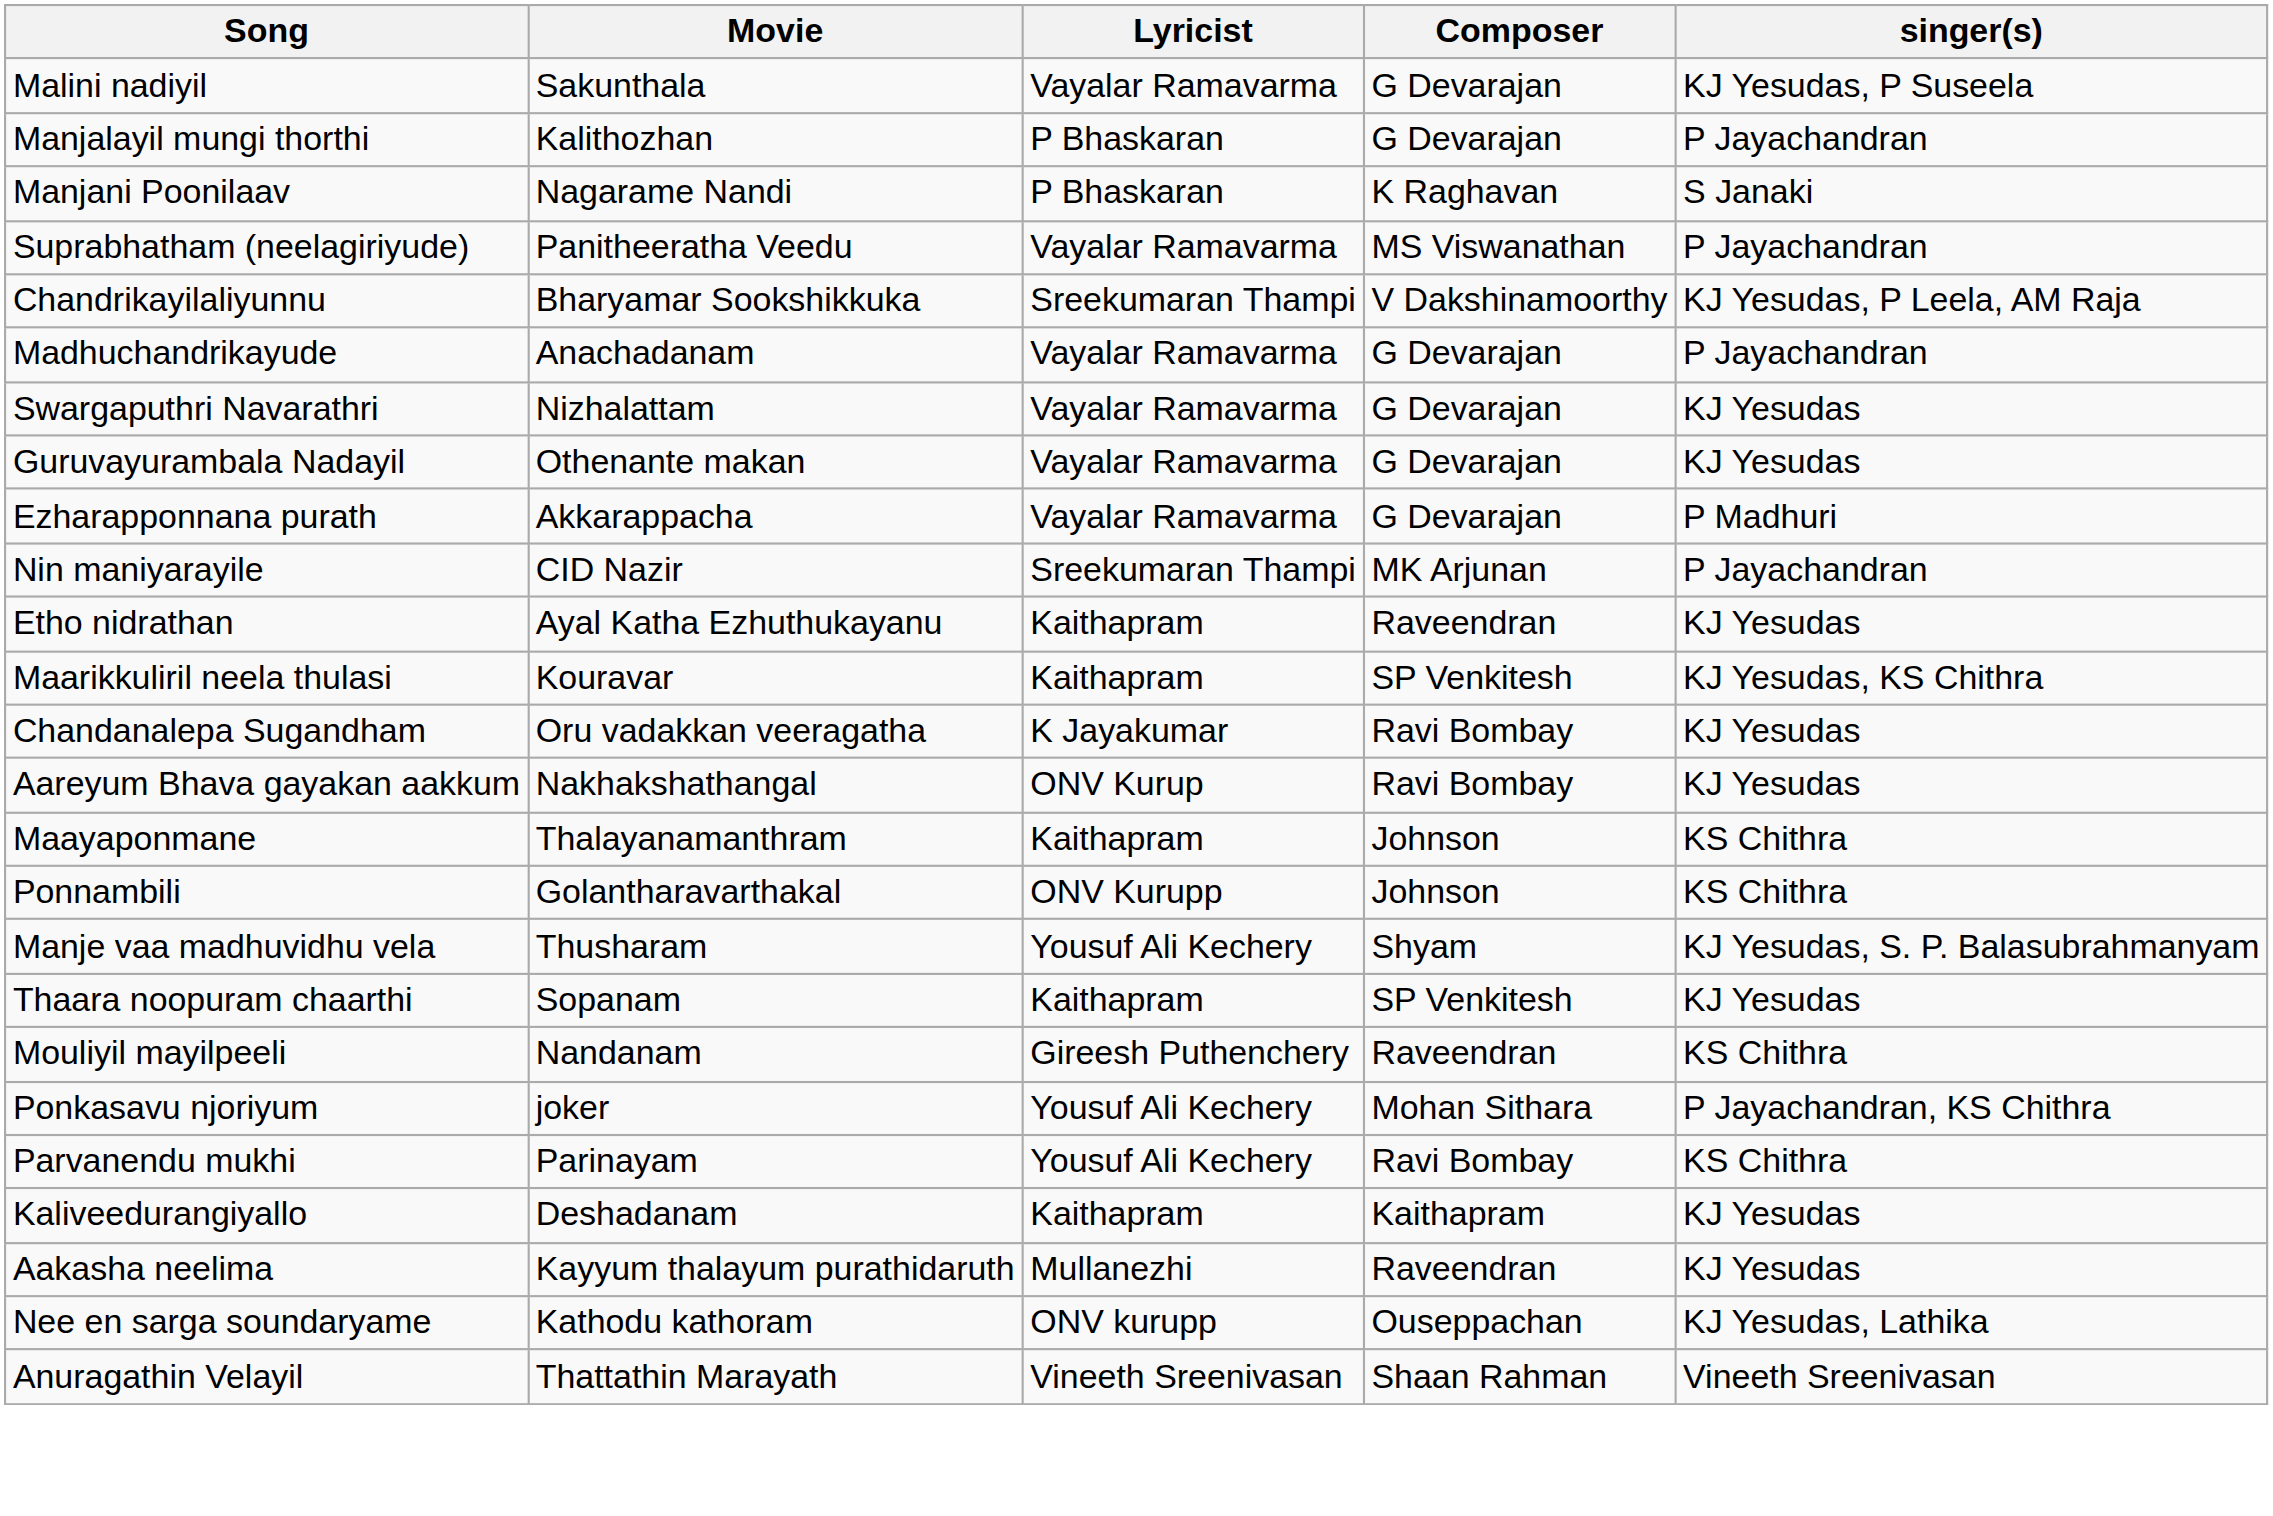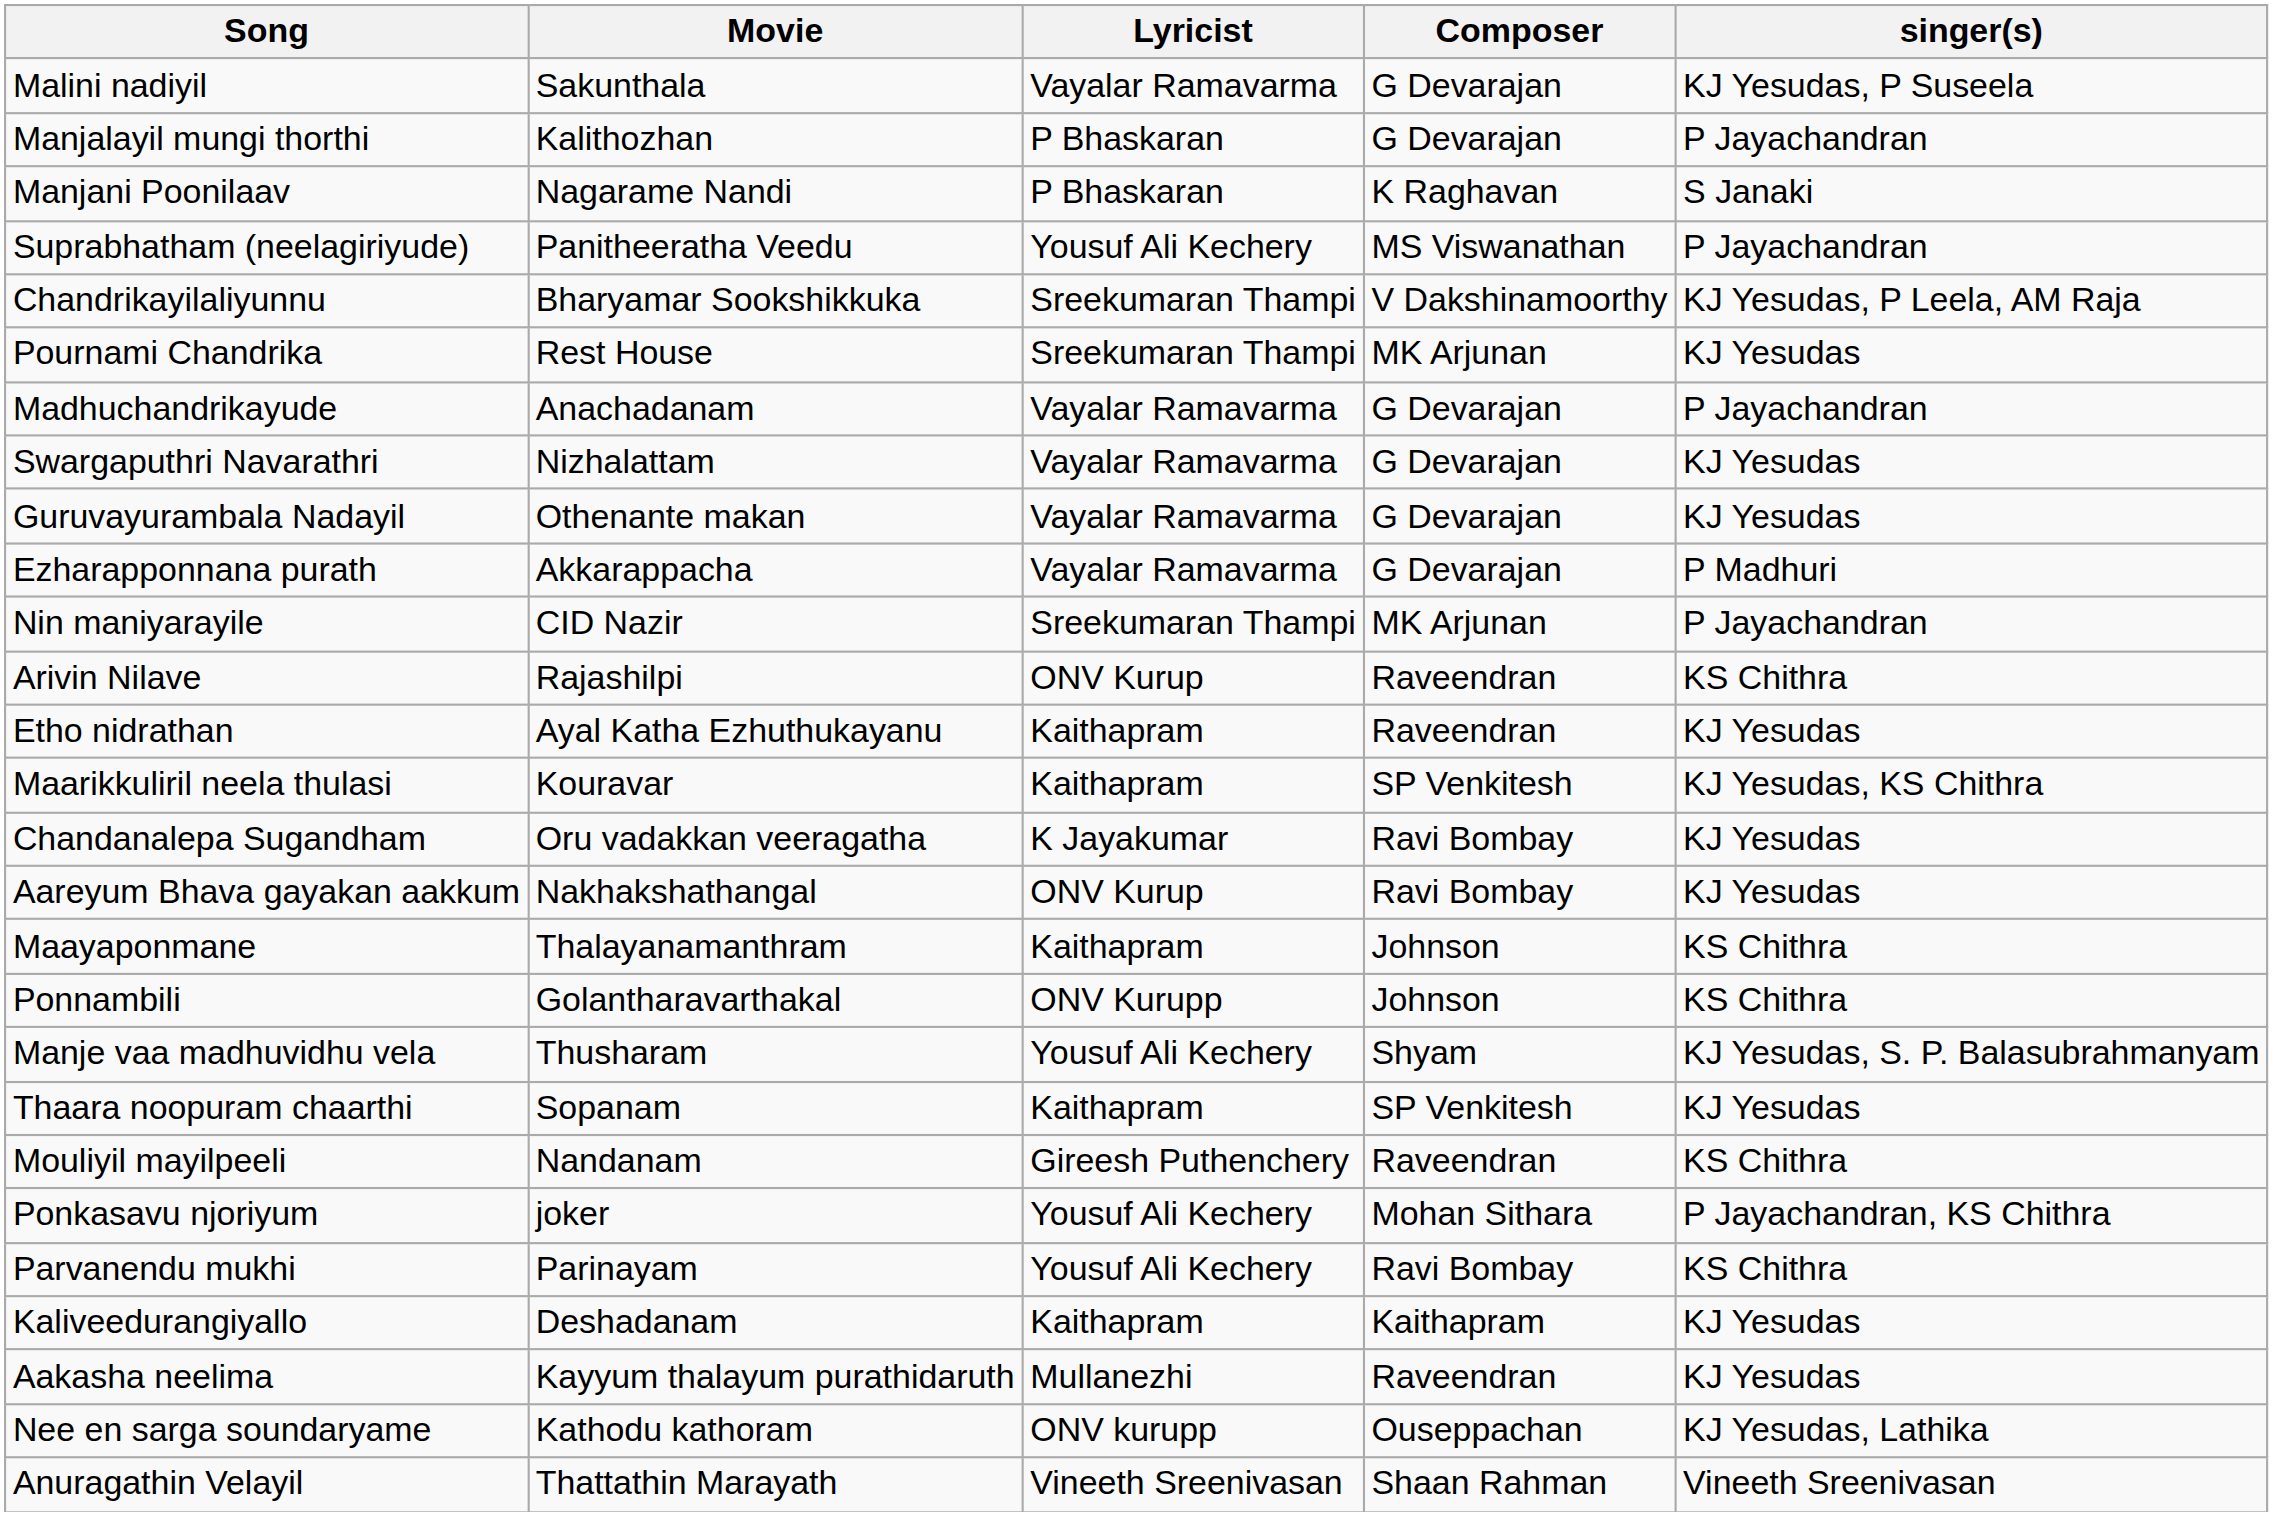 <table class="wikitable">
 <tr>
 <th>Song</th>
 <th>Movie</th>
 <th>Lyricist</th>
 <th>Composer</th>
 <th>singer(s)</th>
 </tr>
 <tr>
 <td>Malini nadiyil</td>
 <td>Sakunthala</td>
 <td>Vayalar Ramavarma</td>
 <td>G Devarajan</td>
 <td>KJ Yesudas, P Suseela</td>
 </tr>
 <tr>
 <td>Manjalayil mungi thorthi</td>
 <td>Kalithozhan</td>
 <td>P Bhaskaran</td>
 <td>G Devarajan</td>
 <td>P Jayachandran</td>
 </tr>
 <tr>
 <td>Manjani Poonilaav</td>
 <td>Nagarame Nandi</td>
 <td>P Bhaskaran</td>
 <td>K Raghavan</td>
 <td>S Janaki</td>
 </tr>
 <tr>
 <td>Suprabhatham (neelagiriyude)</td>
 <td>Panitheeratha Veedu</td>
-<td>Vayalar Ramavarma</td>
+<td>Yousuf Ali Kechery</td>
 <td>MS Viswanathan</td>
 <td>P Jayachandran</td>
 </tr>
 <tr>
 <td>Chandrikayilaliyunnu</td>
 <td>Bharyamar Sookshikkuka</td>
 <td>Sreekumaran Thampi</td>
 <td>V Dakshinamoorthy</td>
 <td>KJ Yesudas, P Leela, AM Raja</td>
+</tr>
+<tr>
+<td>Pournami Chandrika</td>
+<td>Rest House</td>
+<td>Sreekumaran Thampi</td>
+<td>MK Arjunan</td>
+<td>KJ Yesudas</td>
 </tr>
 <tr>
 <td>Madhuchandrikayude</td>
 <td>Anachadanam</td>
 <td>Vayalar Ramavarma</td>
 <td>G Devarajan</td>
 <td>P Jayachandran</td>
 </tr>
 <tr>
 <td>Swargaputhri Navarathri</td>
 <td>Nizhalattam</td>
 <td>Vayalar Ramavarma</td>
 <td>G Devarajan</td>
 <td>KJ Yesudas</td>
 </tr>
 <tr>
 <td>Guruvayurambala Nadayil</td>
 <td>Othenante makan</td>
 <td>Vayalar Ramavarma</td>
 <td>G Devarajan</td>
 <td>KJ Yesudas</td>
 </tr>
 <tr>
 <td>Ezharapponnana purath</td>
 <td>Akkarappacha</td>
 <td>Vayalar Ramavarma</td>
 <td>G Devarajan</td>
 <td>P Madhuri</td>
 </tr>
 <tr>
 <td>Nin maniyarayile</td>
 <td>CID Nazir</td>
 <td>Sreekumaran Thampi</td>
 <td>MK Arjunan</td>
 <td>P Jayachandran</td>
+</tr>
+<tr>
+<td>Arivin Nilave</td>
+<td>Rajashilpi</td>
+<td>ONV Kurup</td>
+<td>Raveendran</td>
+<td>KS Chithra</td>
 </tr>
 <tr>
 <td>Etho nidrathan</td>
 <td>Ayal Katha Ezhuthukayanu</td>
 <td>Kaithapram</td>
 <td>Raveendran</td>
 <td>KJ Yesudas</td>
 </tr>
 <tr>
 <td>Maarikkuliril neela thulasi</td>
 <td>Kouravar</td>
 <td>Kaithapram</td>
 <td>SP Venkitesh</td>
 <td>KJ Yesudas, KS Chithra</td>
 </tr>
 <tr>
 <td>Chandanalepa Sugandham</td>
 <td>Oru vadakkan veeragatha</td>
 <td>K Jayakumar</td>
 <td>Ravi Bombay</td>
 <td>KJ Yesudas</td>
 </tr>
 <tr>
 <td>Aareyum Bhava gayakan aakkum</td>
 <td>Nakhakshathangal</td>
 <td>ONV Kurup</td>
 <td>Ravi Bombay</td>
 <td>KJ Yesudas</td>
 </tr>
 <tr>
 <td>Maayaponmane</td>
 <td>Thalayanamanthram</td>
 <td>Kaithapram</td>
 <td>Johnson</td>
 <td>KS Chithra</td>
 </tr>
 <tr>
 <td>Ponnambili</td>
 <td>Golantharavarthakal</td>
 <td>ONV Kurupp</td>
 <td>Johnson</td>
 <td>KS Chithra</td>
 </tr>
 <tr>
 <td>Manje vaa madhuvidhu vela</td>
 <td>Thusharam</td>
 <td>Yousuf Ali Kechery</td>
 <td>Shyam</td>
 <td>KJ Yesudas, S. P. Balasubrahmanyam</td>
 </tr>
 <tr>
 <td>Thaara noopuram chaarthi</td>
 <td>Sopanam</td>
 <td>Kaithapram</td>
 <td>SP Venkitesh</td>
 <td>KJ Yesudas</td>
 </tr>
 <tr>
 <td>Mouliyil mayilpeeli</td>
 <td>Nandanam</td>
 <td>Gireesh Puthenchery</td>
 <td>Raveendran</td>
 <td>KS Chithra</td>
 </tr>
 <tr>
 <td>Ponkasavu njoriyum</td>
 <td>joker</td>
 <td>Yousuf Ali Kechery</td>
 <td>Mohan Sithara</td>
 <td>P Jayachandran, KS Chithra</td>
 </tr>
 <tr>
 <td>Parvanendu mukhi</td>
 <td>Parinayam</td>
 <td>Yousuf Ali Kechery</td>
 <td>Ravi Bombay</td>
 <td>KS Chithra</td>
 </tr>
 <tr>
 <td>Kaliveedurangiyallo</td>
 <td>Deshadanam</td>
 <td>Kaithapram</td>
 <td>Kaithapram</td>
 <td>KJ Yesudas</td>
 </tr>
 <tr>
 <td>Aakasha neelima</td>
 <td>Kayyum thalayum purathidaruth</td>
 <td>Mullanezhi</td>
 <td>Raveendran</td>
 <td>KJ Yesudas</td>
 </tr>
 <tr>
 <td>Nee en sarga soundaryame</td>
 <td>Kathodu kathoram</td>
 <td>ONV kurupp</td>
 <td>Ouseppachan</td>
 <td>KJ Yesudas, Lathika</td>
 </tr>
 <tr>
 <td>Anuragathin Velayil</td>
 <td>Thattathin Marayath</td>
 <td>Vineeth Sreenivasan</td>
 <td>Shaan Rahman</td>
 <td>Vineeth Sreenivasan</td>
 </tr>
 </table>
